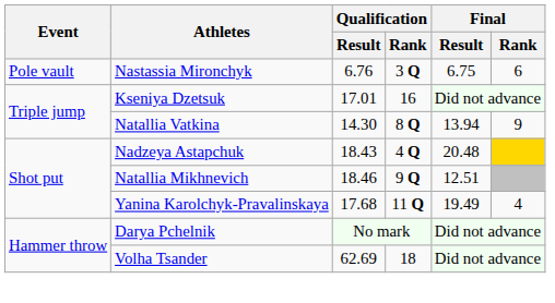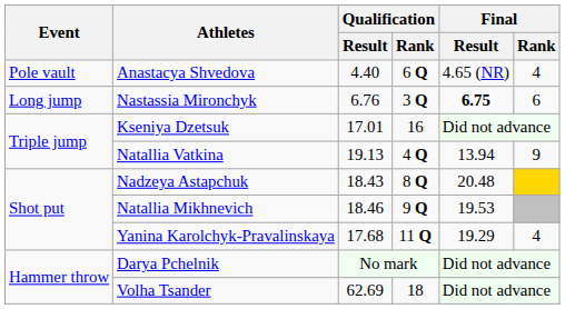 <table class="wikitable" border="1" style="font-size:90%">
 <tr>
 <th rowspan=2>Event</th>
 <th rowspan=2>Athletes</th>
 <th colspan=2>Qualification</th>
 <th colspan=2>Final</th>
 </tr>
 <tr>
 <th>Result</th>
 <th>Rank</th>
 <th>Result</th>
 <th>Rank</th>
 </tr>
 <tr>
 <td><a href='#'>Pole vault</a></td>
+<td><a href='#'>Anastacya Shvedova</a></td>
+<td align=center>4.40</td>
+<td align=center>6 <strong>Q</strong></td>
+<td align=center>4.65 (<a href='#'>NR</a>)</td>
+<td align=center>4</td>
+</tr>
+<tr>
+<td><a href='#'>Long jump</a></td>
 <td><a href='#'>Nastassia Mironchyk</a></td>
 <td align=center>6.76</td>
 <td align=center>3 <strong>Q</strong></td>
-<td align=center>6.75</td>
+<td align=center><strong>6.75</strong></td>
 <td align=center>6</td>
 </tr>
 <tr>
 <td rowspan=2><a href='#'>Triple jump</a></td>
 <td><a href='#'>Kseniya Dzetsuk</a></td>
 <td align=center>17.01</td>
 <td align=center>16</td>
 <td colspan="2" bgcolor=honeydew>Did not advance</td>
 </tr>
 <tr>
 <td><a href='#'>Natallia Vatkina</a></td>
-<td align=center>14.30</td>
-<td align=center>8 <strong>Q</strong></td>
+<td align=center>19.13</td>
+<td align=center>4 <strong>Q</strong></td>
 <td align=center>13.94</td>
 <td align=center>9</td>
 </tr>
 <tr>
 <td rowspan=3><a href='#'>Shot put</a></td>
 <td><a href='#'>Nadzeya Astapchuk</a></td>
 <td align=center>18.43</td>
-<td align=center>4 <strong>Q</strong></td>
+<td align=center>8 <strong>Q</strong></td>
 <td align=center>20.48</td>
 <td align=center bgcolor=gold></td>
 </tr>
 <tr>
 <td><a href='#'>Natallia Mikhnevich</a></td>
 <td align=center>18.46</td>
 <td align=center>9 <strong>Q</strong></td>
-<td align=center>12.51</td>
+<td align=center>19.53</td>
 <td align=center bgcolor=silver></td>
 </tr>
 <tr>
 <td><a href='#'>Yanina Karolchyk-Pravalinskaya</a></td>
 <td align=center>17.68</td>
 <td align=center>11 <strong>Q</strong></td>
-<td align=center>19.49</td>
+<td align=center>19.29</td>
 <td align=center>4</td>
 </tr>
 <tr>
 <td rowspan=2><a href='#'>Hammer throw</a></td>
 <td><a href='#'>Darya Pchelnik</a></td>
 <td colspan="2" align=center bgcolor=honeydew>No mark</td>
 <td colspan="2" bgcolor=honeydew>Did not advance</td>
 </tr>
 <tr>
 <td><a href='#'>Volha Tsander</a></td>
 <td align=center>62.69</td>
 <td align=center>18</td>
 <td colspan="2" bgcolor=honeydew>Did not advance</td>
 </tr>
 </table>
